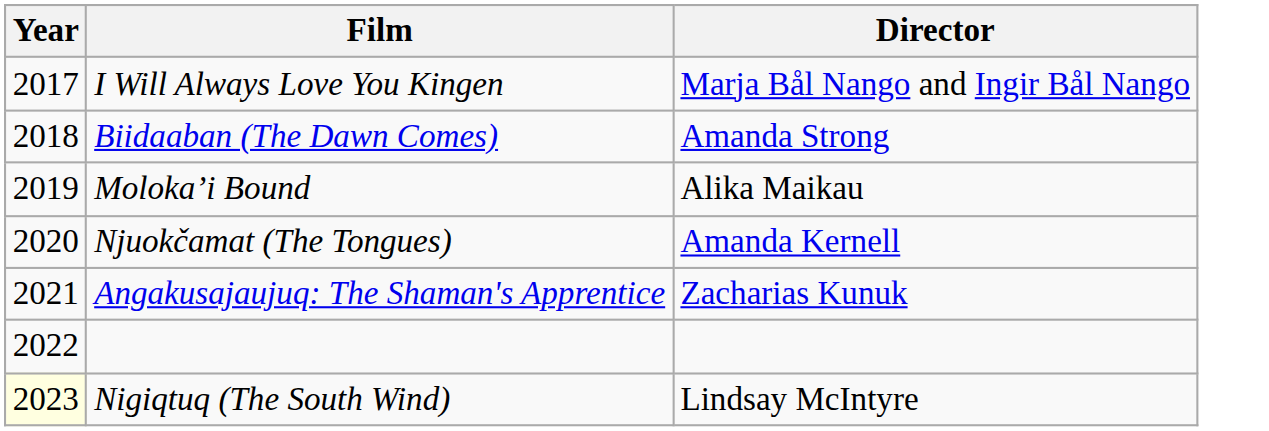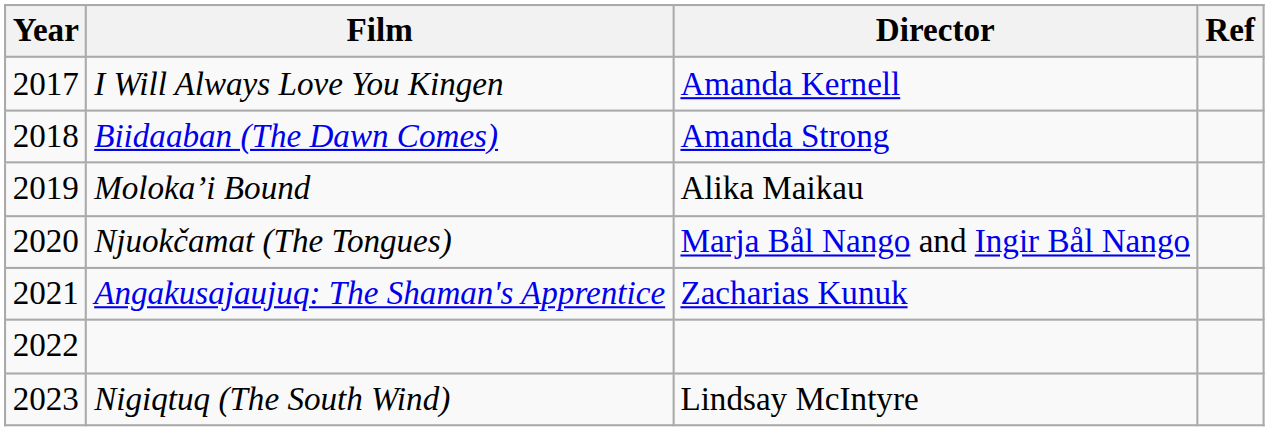 <table class="wikitable">
 <tr>
 <th>Year</th>
 <th>Film</th>
 <th>Director</th>
+<th>Ref</th>
 </tr>
 <tr>
 <td>2017</td>
 <td><em>I Will Always Love You Kingen</em></td>
-<td><a href='#'>Marja Bål Nango</a> and <a href='#'>Ingir Bål Nango</a></td>
+<td><a href='#'>Amanda Kernell</a></td>
+<td></td>
 </tr>
 <tr>
 <td>2018</td>
 <td><em><a href='#'>Biidaaban (The Dawn Comes)</a></em></td>
 <td><a href='#'>Amanda Strong</a></td>
+<td></td>
 </tr>
 <tr>
 <td>2019</td>
 <td><em>Moloka’i Bound</em></td>
 <td>Alika Maikau</td>
+<td></td>
 </tr>
 <tr>
 <td>2020</td>
 <td><em>Njuokčamat (The Tongues)</em></td>
-<td><a href='#'>Amanda Kernell</a></td>
+<td><a href='#'>Marja Bål Nango</a> and <a href='#'>Ingir Bål Nango</a></td>
+<td></td>
 </tr>
 <tr>
 <td>2021</td>
 <td><em><a href='#'>Angakusajaujuq: The Shaman's Apprentice</a></em></td>
 <td><a href='#'>Zacharias Kunuk</a></td>
+<td></td>
 </tr>
 <tr>
 <td>2022</td>
 <td></td>
 <td></td>
+<td></td>
 </tr>
 <tr>
-<td style="background: lightyellow;">2023</td>
+<td>2023</td>
 <td><em>Nigiqtuq (The South Wind)</em></td>
 <td>Lindsay McIntyre</td>
+<td></td>
 </tr>
 </table>
